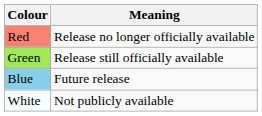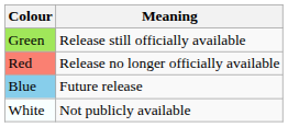 <table class="wikitable">
 <tr>
 <th>Colour</th>
 <th>Meaning</th>
 </tr>
 <tr>
+<td style="background-color:#A0E75A;">Green</td>
+<td>Release still officially available</td>
+</tr>
+<tr>
 <td style="background-color:#fa8072;">Red</td>
 <td>Release no longer officially available</td>
-</tr>
-<tr>
-<td style="background-color:#A0E75A;">Green</td>
-<td>Release still officially available</td>
 </tr>
 <tr>
 <td style="background-color:#87ceeb;">Blue</td>
 <td>Future release</td>
 </tr>
 <tr>
 <td style="background-color:#f8ffff;">White</td>
 <td>Not publicly available</td>
 </tr>
 </table>
